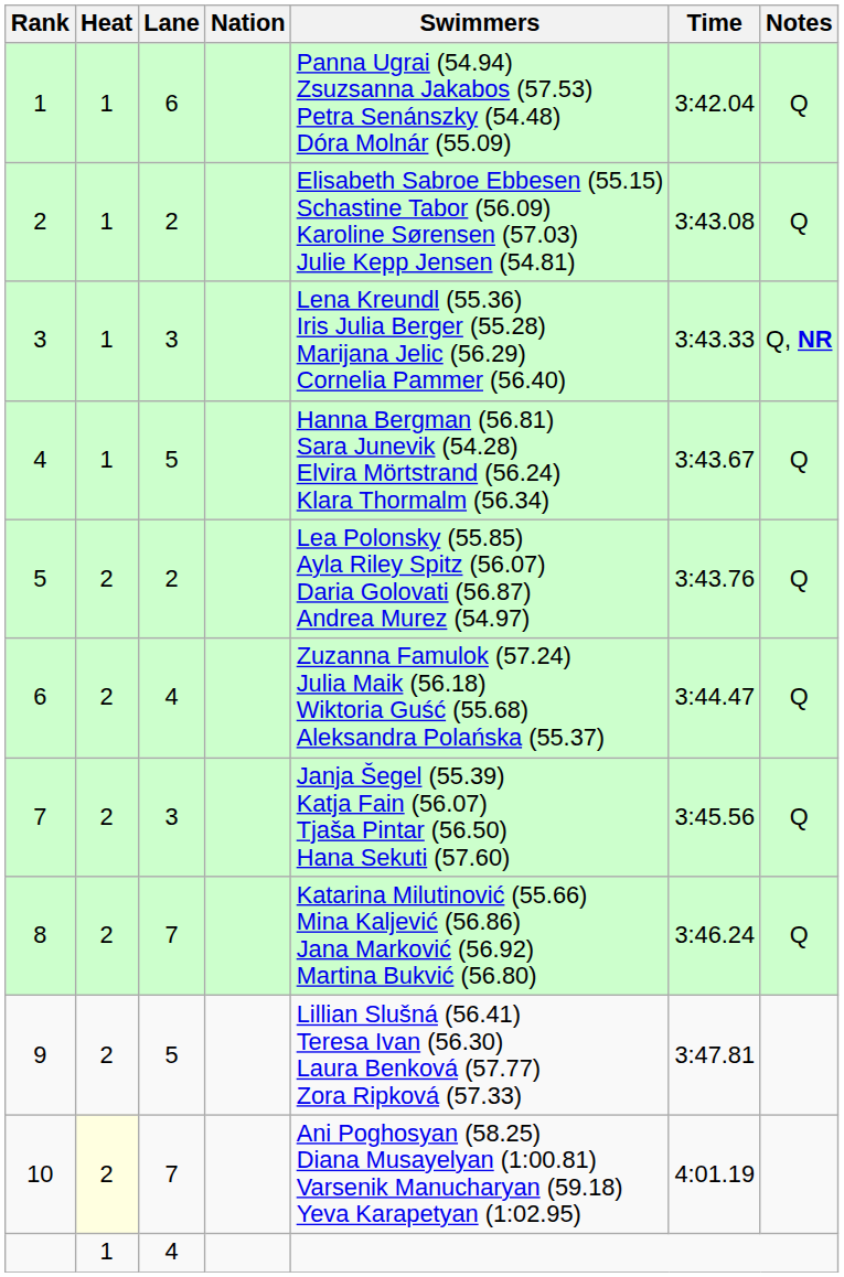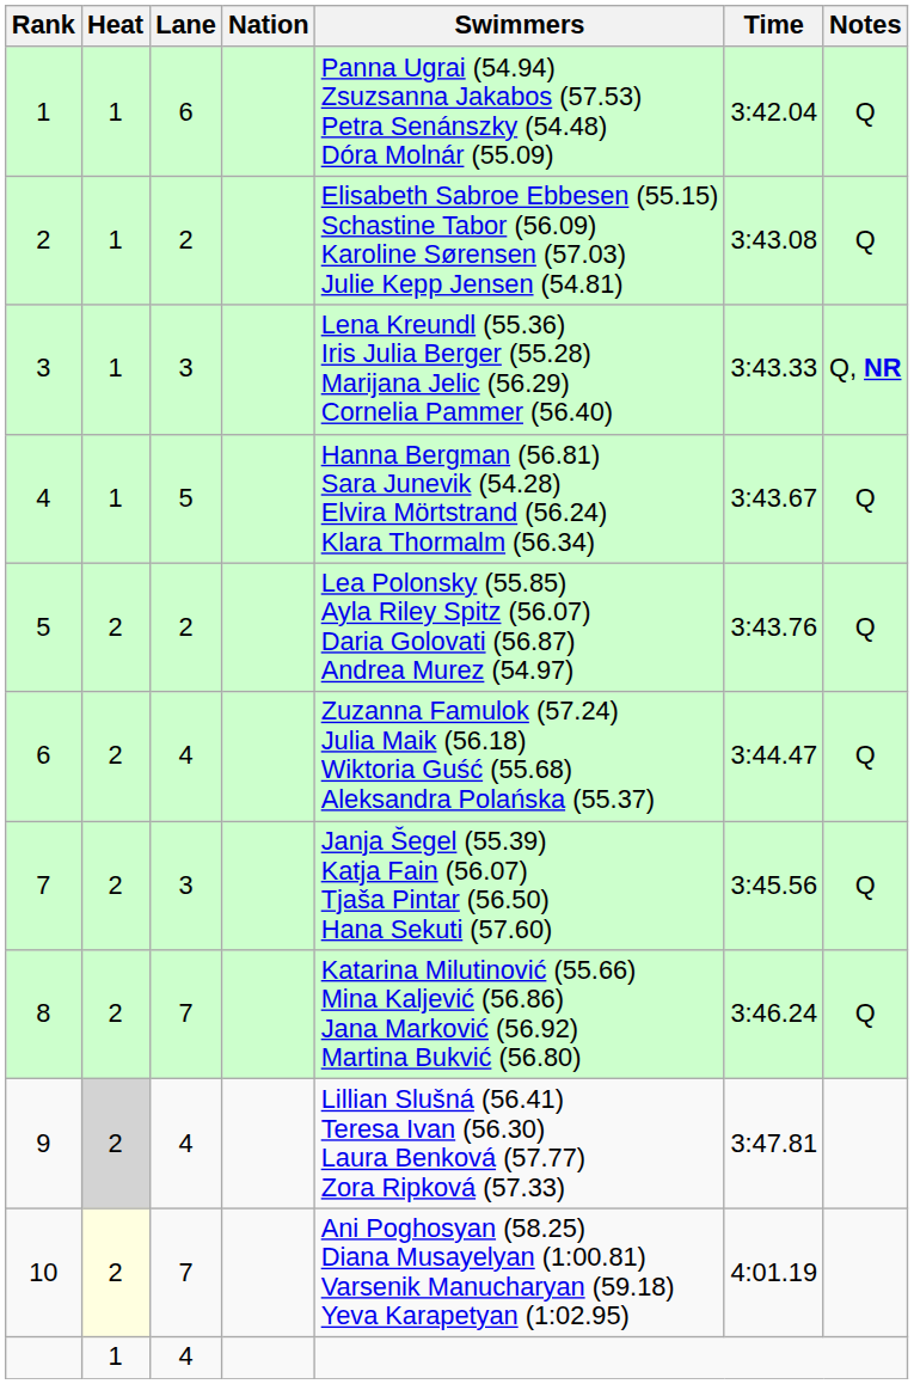 <table class="wikitable sortable" style="text-align:center">
 <tr>
 <th>Rank</th>
 <th>Heat</th>
 <th>Lane</th>
 <th>Nation</th>
 <th>Swimmers</th>
 <th>Time</th>
 <th>Notes</th>
 </tr>
 <tr bgcolor=ccffcc>
 <td>1</td>
 <td>1</td>
 <td>6</td>
 <td align=left></td>
 <td align=left><a href='#'>Panna Ugrai</a> (54.94)<br><a href='#'>Zsuzsanna Jakabos</a> (57.53)<br><a href='#'>Petra Senánszky</a> (54.48)<br><a href='#'>Dóra Molnár</a> (55.09)</td>
 <td>3:42.04</td>
 <td>Q</td>
 </tr>
 <tr bgcolor=ccffcc>
 <td>2</td>
 <td>1</td>
 <td>2</td>
 <td align=left></td>
 <td align=left><a href='#'>Elisabeth Sabroe Ebbesen</a> (55.15)<br><a href='#'>Schastine Tabor</a> (56.09)<br><a href='#'>Karoline Sørensen</a> (57.03)<br><a href='#'>Julie Kepp Jensen</a> (54.81)</td>
 <td>3:43.08</td>
 <td>Q</td>
 </tr>
 <tr bgcolor=ccffcc>
 <td>3</td>
 <td>1</td>
 <td>3</td>
 <td align=left></td>
 <td align=left><a href='#'>Lena Kreundl</a> (55.36)<br><a href='#'>Iris Julia Berger</a> (55.28)<br><a href='#'>Marijana Jelic</a> (56.29)<br><a href='#'>Cornelia Pammer</a> (56.40)</td>
 <td>3:43.33</td>
 <td>Q, <strong><a href='#'>NR</a></strong></td>
 </tr>
 <tr bgcolor=ccffcc>
 <td>4</td>
 <td>1</td>
 <td>5</td>
 <td align=left></td>
 <td align=left><a href='#'>Hanna Bergman</a> (56.81)<br><a href='#'>Sara Junevik</a> (54.28)<br><a href='#'>Elvira Mörtstrand</a> (56.24)<br><a href='#'>Klara Thormalm</a> (56.34)</td>
 <td>3:43.67</td>
 <td>Q</td>
 </tr>
 <tr bgcolor=ccffcc>
 <td>5</td>
 <td>2</td>
 <td>2</td>
 <td align=left></td>
 <td align=left><a href='#'>Lea Polonsky</a> (55.85)<br><a href='#'>Ayla Riley Spitz</a> (56.07)<br><a href='#'>Daria Golovati</a> (56.87)<br><a href='#'>Andrea Murez</a> (54.97)</td>
 <td>3:43.76</td>
 <td>Q</td>
 </tr>
 <tr bgcolor=ccffcc>
 <td>6</td>
 <td>2</td>
 <td>4</td>
 <td align=left></td>
 <td align=left><a href='#'>Zuzanna Famulok</a> (57.24)<br><a href='#'>Julia Maik</a> (56.18)<br><a href='#'>Wiktoria Guść</a> (55.68)<br><a href='#'>Aleksandra Polańska</a> (55.37)</td>
 <td>3:44.47</td>
 <td>Q</td>
 </tr>
 <tr bgcolor=ccffcc>
 <td>7</td>
 <td>2</td>
 <td>3</td>
 <td align=left></td>
 <td align=left><a href='#'>Janja Šegel</a> (55.39)<br><a href='#'>Katja Fain</a> (56.07)<br><a href='#'>Tjaša Pintar</a> (56.50)<br><a href='#'>Hana Sekuti</a> (57.60)</td>
 <td>3:45.56</td>
 <td>Q</td>
 </tr>
 <tr bgcolor=ccffcc>
 <td>8</td>
 <td>2</td>
 <td>7</td>
 <td align=left></td>
 <td align=left><a href='#'>Katarina Milutinović</a> (55.66)<br><a href='#'>Mina Kaljević</a> (56.86)<br><a href='#'>Jana Marković</a> (56.92)<br><a href='#'>Martina Bukvić</a> (56.80)</td>
 <td>3:46.24</td>
 <td>Q</td>
 </tr>
 <tr>
 <td>9</td>
-<td>2</td>
-<td>5</td>
+<td style="background: lightgrey;">2</td>
+<td>4</td>
 <td align=left></td>
 <td align=left><a href='#'>Lillian Slušná</a> (56.41)<br><a href='#'>Teresa Ivan</a> (56.30)<br><a href='#'>Laura Benková</a> (57.77)<br><a href='#'>Zora Ripková</a> (57.33)</td>
 <td>3:47.81</td>
 <td></td>
 </tr>
 <tr>
 <td>10</td>
 <td style="background: lightyellow;">2</td>
 <td>7</td>
 <td align=left></td>
 <td align=left><a href='#'>Ani Poghosyan</a> (58.25)<br><a href='#'>Diana Musayelyan</a> (1:00.81)<br><a href='#'>Varsenik Manucharyan</a> (59.18)<br><a href='#'>Yeva Karapetyan</a> (1:02.95)</td>
 <td>4:01.19</td>
 <td></td>
 </tr>
 <tr>
 <td></td>
 <td>1</td>
 <td>4</td>
 <td align=left></td>
 <td colspan=3></td>
 </tr>
 </table>
